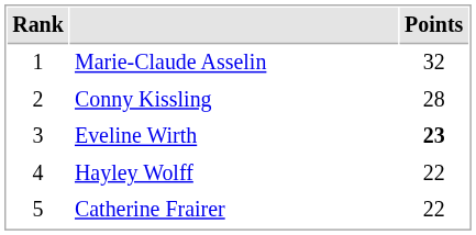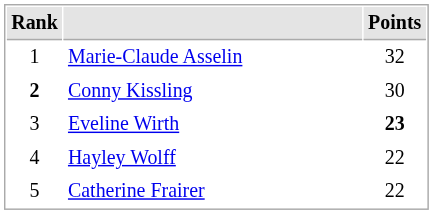 <table cellspacing="1" cellpadding="3" style="border:1px solid #AAAAAA;font-size:86%">
 <tr bgcolor="#E4E4E4">
 <th style="border-bottom:1px solid #AAAAAA" width=10>Rank</th>
 <th style="border-bottom:1px solid #AAAAAA" width=200></th>
 <th style="border-bottom:1px solid #AAAAAA" width=20>Points</th>
 </tr>
 <tr>
 <td align="center">1</td>
 <td> <a href='#'>Marie-Claude Asselin</a></td>
 <td align=center>32</td>
 </tr>
 <tr>
-<td align="center">2</td>
+<td align="center"><strong>2</strong></td>
 <td> <a href='#'>Conny Kissling</a></td>
-<td align=center>28</td>
+<td align=center>30</td>
 </tr>
 <tr>
 <td align="center">3</td>
 <td> <a href='#'>Eveline Wirth</a></td>
 <td align=center><strong>23</strong></td>
 </tr>
 <tr>
 <td align="center">4</td>
 <td> <a href='#'>Hayley Wolff</a></td>
 <td align=center>22</td>
 </tr>
 <tr>
 <td align="center">5</td>
 <td> <a href='#'>Catherine Frairer</a></td>
 <td align=center>22</td>
 </tr>
 </table>
